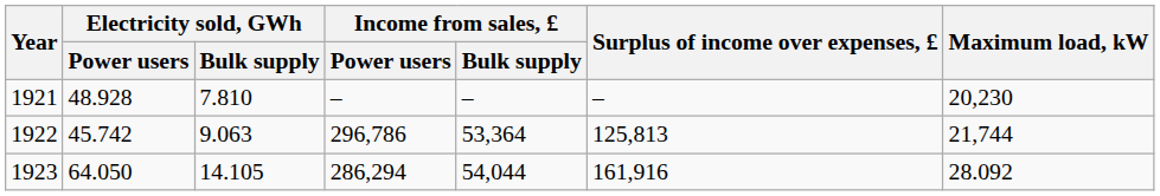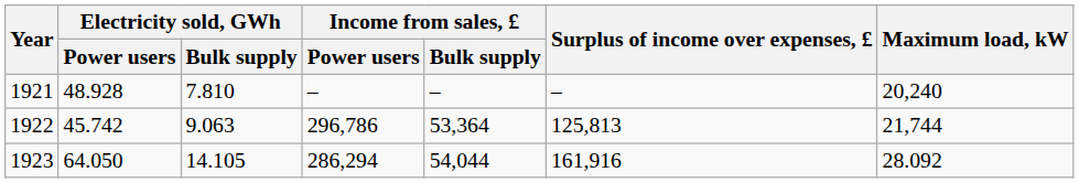 <table class="wikitable">
 <tr>
 <th rowspan="2">Year</th>
 <th colspan="2">Electricity sold, GWh</th>
 <th colspan="2">Income from sales, £</th>
 <th rowspan="2">Surplus of income over expenses, £</th>
 <th rowspan="2">Maximum load, kW</th>
 </tr>
 <tr>
 <th>Power users</th>
 <th>Bulk supply</th>
 <th>Power users</th>
 <th>Bulk supply</th>
 </tr>
 <tr>
 <td>1921</td>
 <td>48.928</td>
 <td>7.810</td>
 <td>–</td>
 <td>–</td>
 <td>–</td>
-<td>20,230</td>
+<td>20,240</td>
 </tr>
 <tr>
 <td>1922</td>
 <td>45.742</td>
 <td>9.063</td>
 <td>296,786</td>
 <td>53,364</td>
 <td>125,813</td>
 <td>21,744</td>
 </tr>
 <tr>
 <td>1923</td>
 <td>64.050</td>
 <td>14.105</td>
 <td>286,294</td>
 <td>54,044</td>
 <td>161,916</td>
 <td>28.092</td>
 </tr>
 </table>
